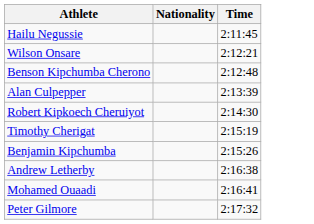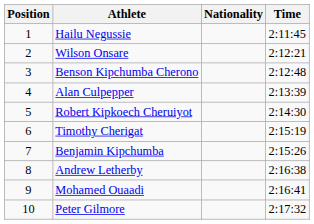 <table class="wikitable sortable">
 <tr>
+<th>Position</th>
 <th>Athlete</th>
 <th>Nationality</th>
 <th>Time</th>
 </tr>
 <tr>
+<td style="text-align:center">1</td>
 <td><a href='#'>Hailu Negussie</a></td>
 <td></td>
 <td>2:11:45</td>
 </tr>
 <tr>
+<td style="text-align:center">2</td>
 <td><a href='#'>Wilson Onsare</a></td>
 <td></td>
 <td>2:12:21</td>
 </tr>
 <tr>
+<td style="text-align:center">3</td>
 <td><a href='#'>Benson Kipchumba Cherono</a></td>
 <td></td>
 <td>2:12:48</td>
 </tr>
 <tr>
+<td style="text-align:center">4</td>
 <td><a href='#'>Alan Culpepper</a></td>
 <td></td>
 <td>2:13:39</td>
 </tr>
 <tr>
+<td style="text-align:center">5</td>
 <td><a href='#'>Robert Kipkoech Cheruiyot</a></td>
 <td></td>
 <td>2:14:30</td>
 </tr>
 <tr>
+<td style="text-align:center">6</td>
 <td><a href='#'>Timothy Cherigat</a></td>
 <td></td>
 <td>2:15:19</td>
 </tr>
 <tr>
+<td style="text-align:center">7</td>
 <td><a href='#'>Benjamin Kipchumba</a></td>
 <td></td>
 <td>2:15:26</td>
 </tr>
 <tr>
+<td style="text-align:center">8</td>
 <td><a href='#'>Andrew Letherby</a></td>
 <td></td>
 <td>2:16:38</td>
 </tr>
 <tr>
+<td style="text-align:center">9</td>
 <td><a href='#'>Mohamed Ouaadi</a></td>
 <td></td>
 <td>2:16:41</td>
 </tr>
 <tr>
+<td style="text-align:center">10</td>
 <td><a href='#'>Peter Gilmore</a></td>
 <td></td>
 <td>2:17:32</td>
 </tr>
 </table>
